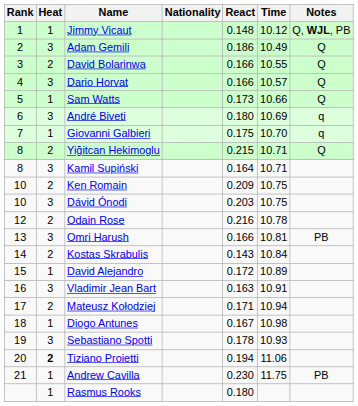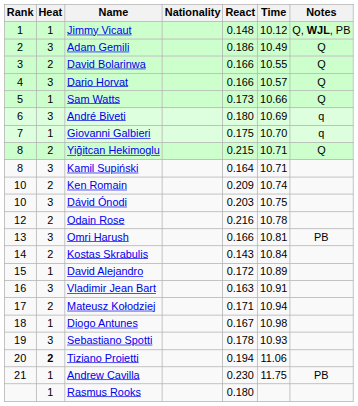 <table class="wikitable sortable" style="text-align:center">
 <tr>
 <th>Rank</th>
 <th>Heat</th>
 <th>Name</th>
 <th>Nationality</th>
 <th>React</th>
 <th>Time</th>
 <th>Notes</th>
 </tr>
 <tr bgcolor=ccffcc>
 <td>1</td>
 <td>1</td>
 <td align="left"><a href='#'>Jimmy Vicaut</a></td>
 <td align=left></td>
 <td>0.148</td>
 <td>10.12</td>
 <td>Q, <strong>WJL</strong>, PB</td>
 </tr>
 <tr bgcolor=ccffcc>
 <td>2</td>
 <td>3</td>
 <td align="left"><a href='#'>Adam Gemili</a></td>
 <td align=left></td>
 <td>0.186</td>
 <td>10.49</td>
 <td>Q</td>
 </tr>
 <tr bgcolor=ccffcc>
 <td>3</td>
 <td>2</td>
 <td align="left"><a href='#'>David Bolarinwa</a></td>
 <td align=left></td>
 <td>0.166</td>
 <td>10.55</td>
 <td>Q</td>
 </tr>
 <tr bgcolor=ccffcc>
 <td>4</td>
 <td>3</td>
 <td align="left"><a href='#'>Dario Horvat</a></td>
 <td align=left></td>
 <td>0.166</td>
 <td>10.57</td>
 <td>Q</td>
 </tr>
 <tr bgcolor=ccffcc>
 <td>5</td>
 <td>1</td>
 <td align="left"><a href='#'>Sam Watts</a></td>
 <td align=left></td>
 <td>0.173</td>
 <td>10.66</td>
 <td>Q</td>
 </tr>
 <tr bgcolor=ddffdd>
 <td>6</td>
 <td>3</td>
 <td align="left"><a href='#'>André Biveti</a></td>
 <td align=left></td>
 <td>0.180</td>
 <td>10.69</td>
 <td>q</td>
 </tr>
 <tr bgcolor=ddffdd>
 <td>7</td>
 <td>1</td>
 <td align="left"><a href='#'>Giovanni Galbieri</a></td>
 <td align=left></td>
 <td>0.175</td>
 <td>10.70</td>
 <td>q</td>
 </tr>
 <tr bgcolor=ccffcc>
 <td>8</td>
 <td>2</td>
 <td align="left"><a href='#'>Yiğitcan Hekimoglu</a></td>
 <td align=left></td>
 <td>0.215</td>
 <td>10.71</td>
 <td>Q</td>
 </tr>
 <tr>
 <td>8</td>
 <td>3</td>
 <td align="left"><a href='#'>Kamil Supiński</a></td>
 <td align=left></td>
 <td>0.164</td>
 <td>10.71</td>
 <td></td>
 </tr>
 <tr>
 <td>10</td>
 <td>2</td>
 <td align="left"><a href='#'>Ken Romain</a></td>
 <td align=left></td>
 <td>0.209</td>
-<td>10.75</td>
+<td>10.74</td>
 <td></td>
 </tr>
 <tr>
 <td>10</td>
 <td>3</td>
 <td align="left"><a href='#'>Dávid Ónodi</a></td>
 <td align=left></td>
 <td>0.203</td>
 <td>10.75</td>
 <td></td>
 </tr>
 <tr>
 <td>12</td>
 <td>2</td>
 <td align="left"><a href='#'>Odain Rose</a></td>
 <td align=left></td>
 <td>0.216</td>
 <td>10.78</td>
 <td></td>
 </tr>
 <tr>
 <td>13</td>
 <td>3</td>
 <td align="left"><a href='#'>Omri Harush</a></td>
 <td align=left></td>
 <td>0.166</td>
 <td>10.81</td>
 <td>PB</td>
 </tr>
 <tr>
 <td>14</td>
 <td>2</td>
 <td align="left"><a href='#'>Kostas Skrabulis</a></td>
 <td align=left></td>
 <td>0.143</td>
 <td>10.84</td>
 <td></td>
 </tr>
 <tr>
 <td>15</td>
 <td>1</td>
 <td align="left"><a href='#'>David Alejandro</a></td>
 <td align=left></td>
 <td>0.172</td>
 <td>10.89</td>
 <td></td>
 </tr>
 <tr>
 <td>16</td>
 <td>3</td>
 <td align="left"><a href='#'>Vladimir Jean Bart</a></td>
 <td align=left></td>
 <td>0.163</td>
 <td>10.91</td>
 <td></td>
 </tr>
 <tr>
 <td>17</td>
 <td>2</td>
 <td align="left"><a href='#'>Mateusz Kołodziej</a></td>
 <td align=left></td>
 <td>0.171</td>
 <td>10.94</td>
 <td></td>
 </tr>
 <tr>
 <td>18</td>
 <td>1</td>
 <td align="left"><a href='#'>Diogo Antunes</a></td>
 <td align=left></td>
 <td>0.167</td>
 <td>10.98</td>
 <td></td>
 </tr>
 <tr>
 <td>19</td>
 <td>3</td>
 <td align="left"><a href='#'>Sebastiano Spotti</a></td>
 <td align=left></td>
 <td>0.178</td>
 <td>10.93</td>
 <td></td>
 </tr>
 <tr>
 <td>20</td>
 <td><strong>2</strong></td>
 <td align="left"><a href='#'>Tiziano Proietti</a></td>
 <td align=left></td>
 <td>0.194</td>
 <td>11.06</td>
 <td></td>
 </tr>
 <tr>
 <td>21</td>
 <td>1</td>
 <td align="left"><a href='#'>Andrew Cavilla</a></td>
 <td align=left></td>
 <td>0.230</td>
 <td>11.75</td>
 <td>PB</td>
 </tr>
 <tr>
 <td></td>
 <td>1</td>
 <td align="left"><a href='#'>Rasmus Rooks</a></td>
 <td align=left></td>
 <td>0.180</td>
 <td></td>
 <td></td>
 </tr>
 </table>
